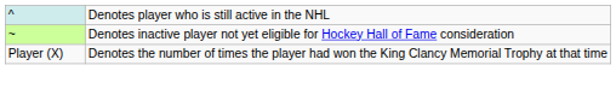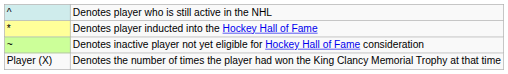 <table class="wikitable">
 <tr>
 <td style="background-color:#CFECEC; border:1px solid #aaaaaa; width:6em">^</td>
 <td>Denotes player who is still active in the NHL</td>
+</tr>
+<tr>
+<td style="background-color:#FFFF99; border:1px solid #aaaaaa; width:6em">*</td>
+<td>Denotes player inducted into the <a href='#'>Hockey Hall of Fame</a></td>
 </tr>
 <tr>
 <td style="background-color:#CCFF99; border:1px solid #aaaaaa; width:6em">~</td>
 <td>Denotes inactive player not yet eligible for <a href='#'>Hockey Hall of Fame</a> consideration</td>
 </tr>
 <tr>
 <td>Player (X)</td>
 <td>Denotes the number of times the player had won the King Clancy Memorial Trophy at that time</td>
 </tr>
 </table>
